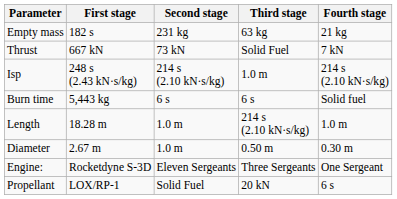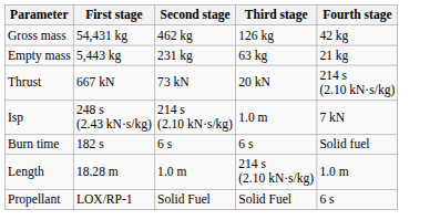 <table class="wikitable">
 <tr>
 <th>Parameter</th>
 <th>First stage</th>
 <th>Second stage</th>
 <th>Third stage</th>
 <th>Fourth stage</th>
 </tr>
 <tr>
+<td>Gross mass</td>
+<td>54,431 kg</td>
+<td>462 kg</td>
+<td>126 kg</td>
+<td>42 kg</td>
+</tr>
+<tr>
 <td>Empty mass</td>
-<td>182 s</td>
+<td>5,443 kg</td>
 <td>231 kg</td>
 <td>63 kg</td>
 <td>21 kg</td>
 </tr>
 <tr>
 <td>Thrust</td>
 <td>667 kN</td>
 <td>73 kN</td>
-<td>Solid Fuel</td>
-<td>7 kN</td>
+<td>20 kN</td>
+<td>214 s<br>(2.10 kN·s/kg)</td>
 </tr>
 <tr>
 <td>Isp</td>
 <td>248 s<br>(2.43 kN·s/kg)</td>
 <td>214 s<br>(2.10 kN·s/kg)</td>
 <td>1.0 m</td>
-<td>214 s<br>(2.10 kN·s/kg)</td>
+<td>7 kN</td>
 </tr>
 <tr>
 <td>Burn time</td>
-<td>5,443 kg</td>
+<td>182 s</td>
 <td>6 s</td>
 <td>6 s</td>
 <td>Solid fuel</td>
 </tr>
 <tr>
 <td>Length</td>
 <td>18.28 m</td>
 <td>1.0 m</td>
 <td>214 s<br>(2.10 kN·s/kg)</td>
 <td>1.0 m</td>
 </tr>
 <tr>
-<td>Diameter</td>
-<td>2.67 m</td>
-<td>1.0 m</td>
-<td>0.50 m</td>
-<td>0.30 m</td>
-</tr>
-<tr>
-<td>Engine:</td>
-<td>Rocketdyne S-3D</td>
-<td>Eleven Sergeants</td>
-<td>Three Sergeants</td>
-<td>One Sergeant</td>
-</tr>
-<tr>
 <td>Propellant</td>
 <td>LOX/RP-1</td>
 <td>Solid Fuel</td>
-<td>20 kN</td>
+<td>Solid Fuel</td>
 <td>6 s</td>
 </tr>
 </table>
